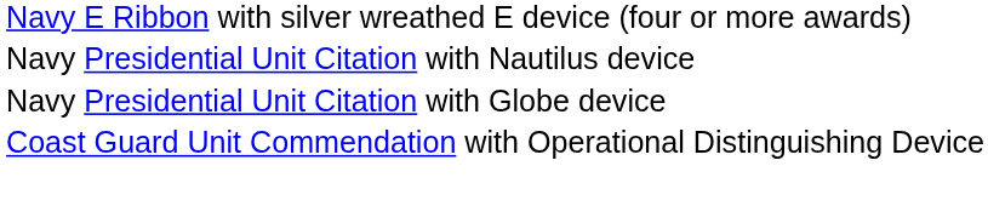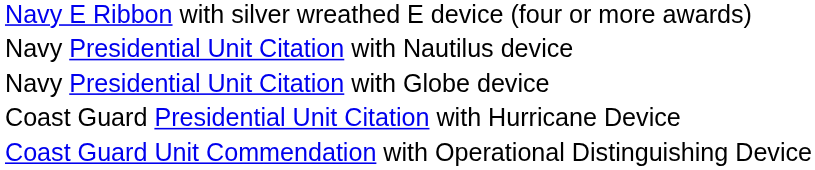 <table>
 <tr>
 <td></td>
 <td><a href='#'>Navy E Ribbon</a> with silver wreathed E device (four or more awards)</td>
 </tr>
 <tr>
 <td></td>
 <td>Navy <a href='#'>Presidential Unit Citation</a> with Nautilus device</td>
 </tr>
 <tr>
 <td></td>
 <td>Navy <a href='#'>Presidential Unit Citation</a> with Globe device</td>
 </tr>
 <tr>
 <td></td>
+<td>Coast Guard <a href='#'>Presidential Unit Citation</a> with Hurricane Device</td>
+</tr>
+<tr>
+<td></td>
 <td><a href='#'>Coast Guard Unit Commendation</a> with Operational Distinguishing Device</td>
 </tr>
 </table>
